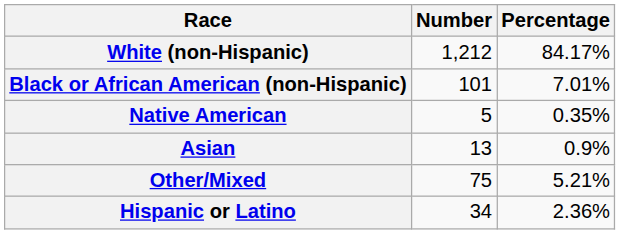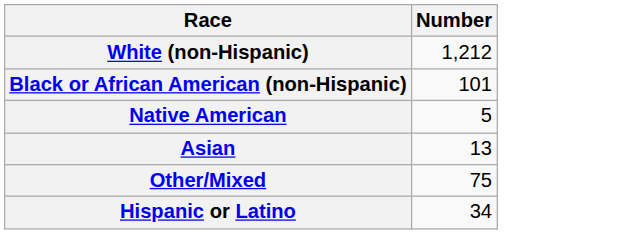 <table class="wikitable" style="text-align:right">
 <tr>
 <th scope="col">Race</th>
 <th scope="col">Number</th>
-<th scope="col">Percentage</th>
 </tr>
 <tr>
 <th scope="row"><a href='#'>White</a> (non-Hispanic)</th>
 <td>1,212</td>
-<td>84.17%</td>
 </tr>
 <tr>
 <th scope="row"><a href='#'>Black or African American</a> (non-Hispanic)</th>
 <td>101</td>
-<td>7.01%</td>
 </tr>
 <tr>
 <th scope="row"><a href='#'>Native American</a></th>
 <td>5</td>
-<td>0.35%</td>
 </tr>
 <tr>
 <th scope="row"><a href='#'>Asian</a></th>
 <td>13</td>
-<td>0.9%</td>
 </tr>
 <tr>
 <th scope="row"><a href='#'>Other/Mixed</a></th>
 <td>75</td>
-<td>5.21%</td>
 </tr>
 <tr>
 <th scope="row"><a href='#'>Hispanic</a> or <a href='#'>Latino</a></th>
 <td>34</td>
-<td>2.36%</td>
 </tr>
 </table>
